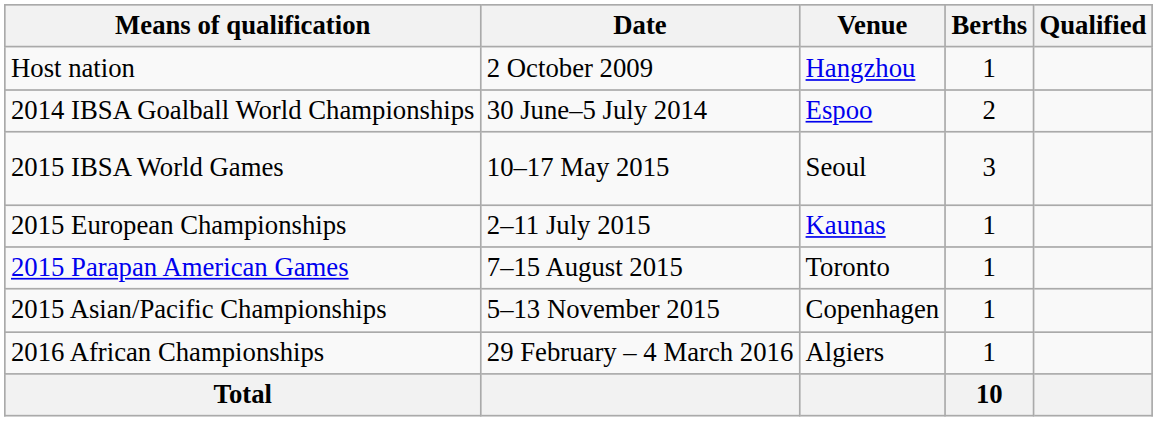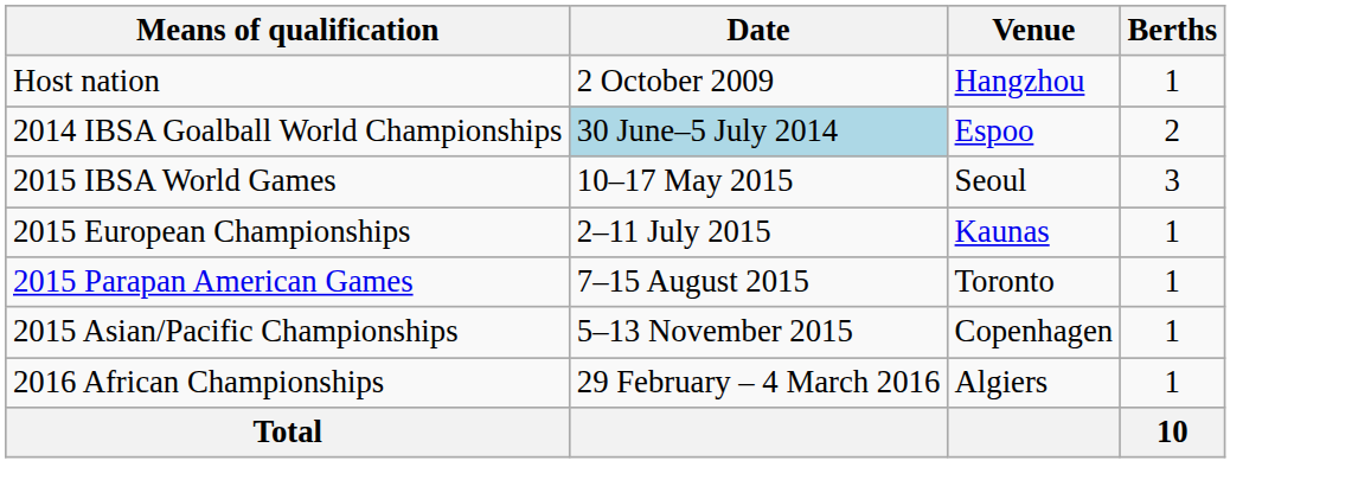 <table class="wikitable">
 <tr>
 <th>Means of qualification</th>
 <th>Date</th>
 <th>Venue</th>
 <th>Berths</th>
-<th>Qualified</th>
 </tr>
 <tr>
 <td>Host nation</td>
 <td>2 October 2009</td>
 <td> <a href='#'>Hangzhou</a></td>
 <td align="center">1</td>
-<td></td>
 </tr>
 <tr>
 <td>2014 IBSA Goalball World Championships</td>
-<td>30 June–5 July 2014</td>
+<td style="background: lightblue;">30 June–5 July 2014</td>
 <td> <a href='#'>Espoo</a></td>
 <td align="center">2</td>
-<td><br></td>
 </tr>
 <tr>
 <td>2015 IBSA World Games</td>
 <td>10–17 May 2015</td>
 <td> Seoul</td>
 <td align="center">3</td>
-<td><br><br></td>
 </tr>
 <tr>
 <td>2015 European Championships</td>
 <td>2–11 July 2015</td>
 <td> <a href='#'>Kaunas</a></td>
 <td align="center">1</td>
-<td></td>
 </tr>
 <tr>
 <td><a href='#'>2015 Parapan American Games</a></td>
 <td>7–15 August 2015</td>
 <td> Toronto</td>
 <td align="center">1</td>
-<td></td>
 </tr>
 <tr>
 <td>2015 Asian/Pacific Championships</td>
 <td>5–13 November 2015</td>
 <td> Copenhagen</td>
 <td align="center">1</td>
-<td></td>
 </tr>
 <tr>
 <td>2016 African Championships</td>
 <td>29 February – 4 March 2016</td>
 <td> Algiers</td>
 <td align="center">1</td>
-<td></td>
 </tr>
 <tr>
 <th>Total</th>
 <th></th>
 <th></th>
 <th align="center">10</th>
-<th></th>
 </tr>
 </table>
